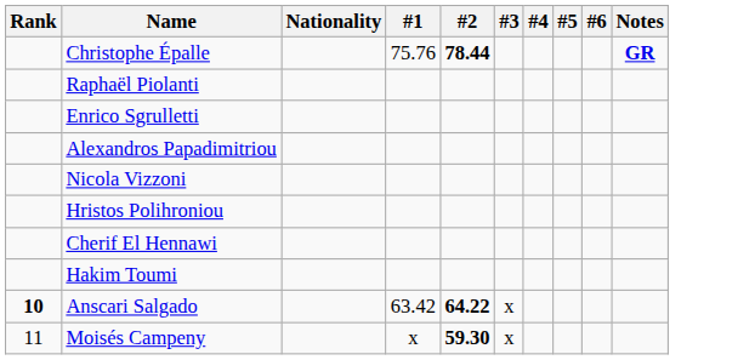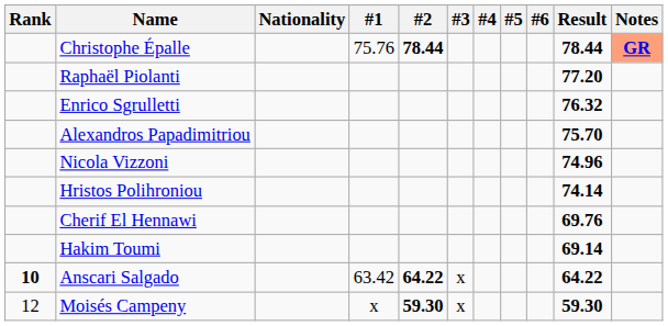 <table class="wikitable sortable" style="text-align:center">
 <tr>
 <th>Rank</th>
 <th>Name</th>
 <th>Nationality</th>
 <th>#1</th>
 <th>#2</th>
 <th>#3</th>
 <th>#4</th>
 <th>#5</th>
 <th>#6</th>
+<th>Result</th>
 <th>Notes</th>
 </tr>
 <tr>
 <td></td>
 <td align=left><a href='#'>Christophe Épalle</a></td>
 <td align=left></td>
 <td>75.76</td>
 <td><strong>78.44</strong></td>
 <td></td>
 <td></td>
 <td></td>
 <td></td>
-<td><strong><a href='#'>GR</a></strong></td>
+<td><strong>78.44</strong></td>
+<td style="background: lightsalmon;"><strong><a href='#'>GR</a></strong></td>
 </tr>
 <tr>
 <td></td>
 <td align=left><a href='#'>Raphaël Piolanti</a></td>
 <td align=left></td>
 <td></td>
 <td></td>
 <td></td>
 <td></td>
 <td></td>
 <td></td>
+<td><strong>77.20</strong></td>
 <td></td>
 </tr>
 <tr>
 <td></td>
 <td align=left><a href='#'>Enrico Sgrulletti</a></td>
 <td align=left></td>
 <td></td>
 <td></td>
 <td></td>
 <td></td>
 <td></td>
 <td></td>
+<td><strong>76.32</strong></td>
 <td></td>
 </tr>
 <tr>
 <td></td>
 <td align=left><a href='#'>Alexandros Papadimitriou</a></td>
 <td align=left></td>
 <td></td>
 <td></td>
 <td></td>
 <td></td>
 <td></td>
 <td></td>
+<td><strong>75.70</strong></td>
 <td></td>
 </tr>
 <tr>
 <td></td>
 <td align=left><a href='#'>Nicola Vizzoni</a></td>
 <td align=left></td>
 <td></td>
 <td></td>
 <td></td>
 <td></td>
 <td></td>
 <td></td>
+<td><strong>74.96</strong></td>
 <td></td>
 </tr>
 <tr>
 <td></td>
 <td align=left><a href='#'>Hristos Polihroniou</a></td>
 <td align=left></td>
 <td></td>
 <td></td>
 <td></td>
 <td></td>
 <td></td>
 <td></td>
+<td><strong>74.14</strong></td>
 <td></td>
 </tr>
 <tr>
 <td></td>
 <td align=left><a href='#'>Cherif El Hennawi</a></td>
 <td align=left></td>
 <td></td>
 <td></td>
 <td></td>
 <td></td>
 <td></td>
 <td></td>
+<td><strong>69.76</strong></td>
 <td></td>
 </tr>
 <tr>
 <td></td>
 <td align=left><a href='#'>Hakim Toumi</a></td>
 <td align=left></td>
 <td></td>
 <td></td>
 <td></td>
 <td></td>
 <td></td>
 <td></td>
+<td><strong>69.14</strong></td>
 <td></td>
 </tr>
 <tr>
 <td><strong>10</strong></td>
 <td align=left><a href='#'>Anscari Salgado</a></td>
 <td align=left></td>
 <td>63.42</td>
 <td><strong>64.22</strong></td>
 <td>x</td>
 <td></td>
 <td></td>
 <td></td>
+<td><strong>64.22</strong></td>
 <td></td>
 </tr>
 <tr>
-<td>11</td>
+<td>12</td>
 <td align=left><a href='#'>Moisés Campeny</a></td>
 <td align=left></td>
 <td>x</td>
 <td><strong>59.30</strong></td>
 <td>x</td>
 <td></td>
 <td></td>
 <td></td>
+<td><strong>59.30</strong></td>
 <td></td>
 </tr>
 </table>
